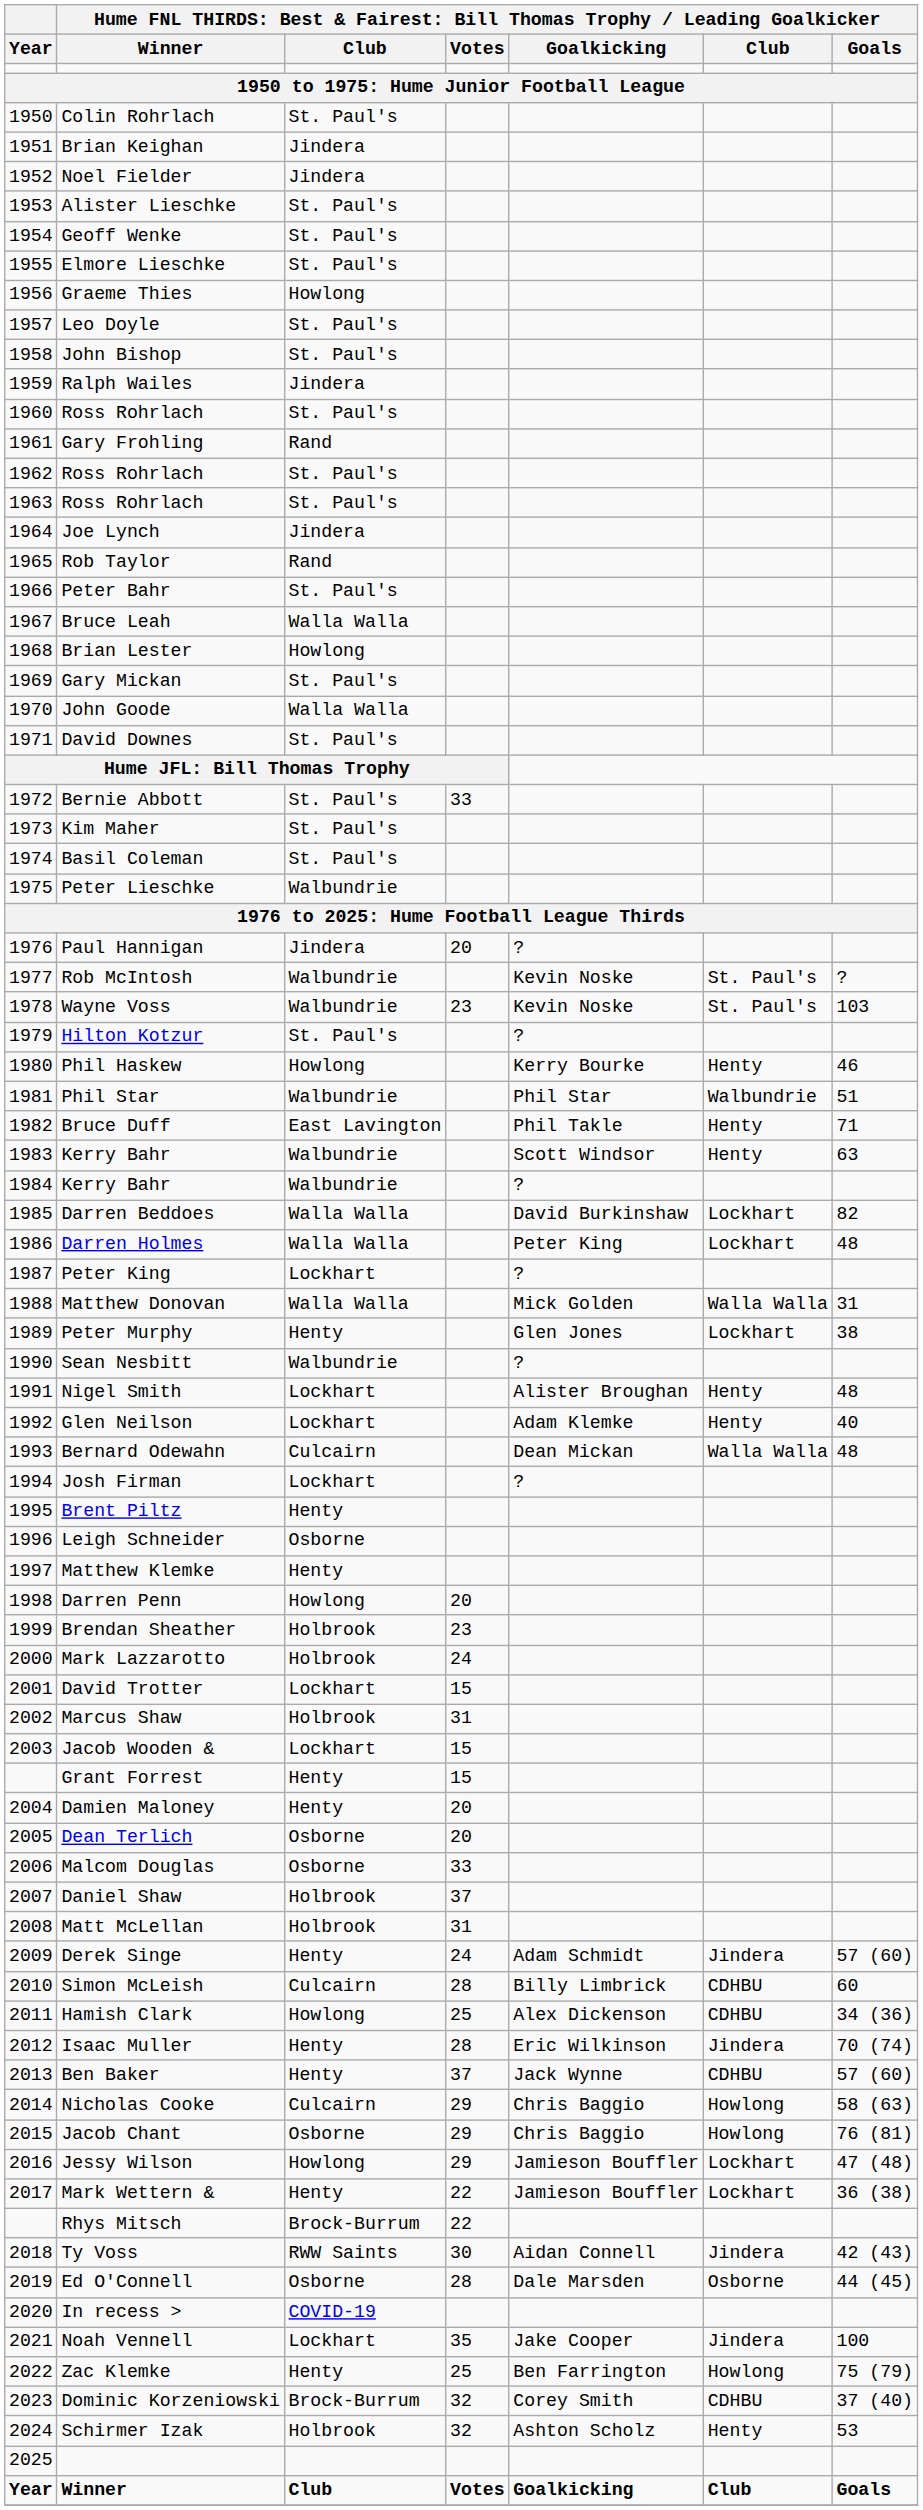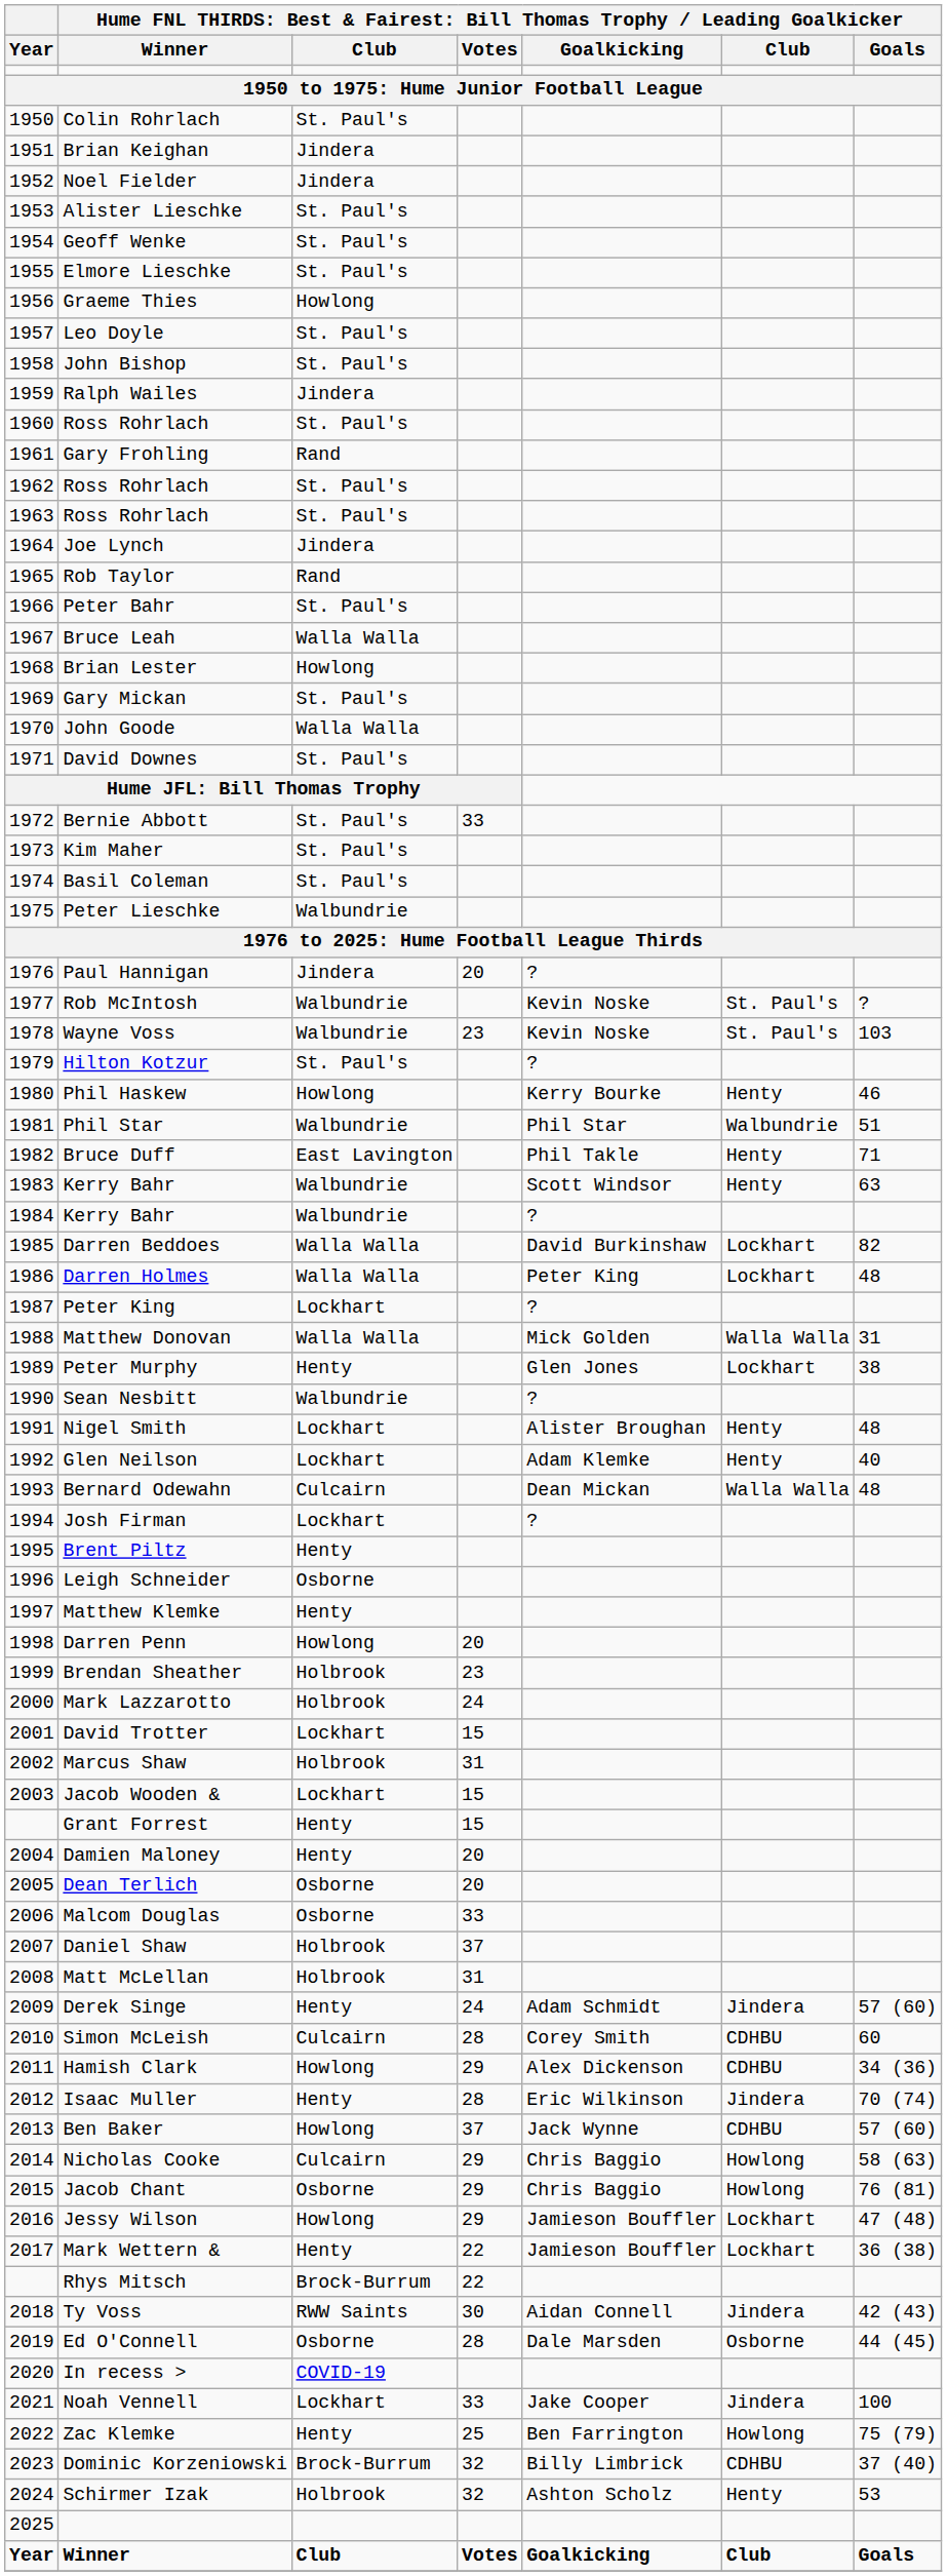 <table class="wikitable collapsible collapsed">
 <tr>
 <th></th>
 <th colspan=9>Hume FNL THIRDS: Best & Fairest: Bill Thomas Trophy / Leading Goalkicker</th>
 </tr>
 <tr>
 <th>Year</th>
 <th>Winner</th>
 <th>Club</th>
 <th>Votes</th>
 <th>Goalkicking</th>
 <th>Club</th>
 <th>Goals</th>
 </tr>
 <tr>
 <td></td>
 <td></td>
 <td></td>
 <td></td>
 <td></td>
 <td></td>
 <td></td>
 </tr>
 <tr>
 <th colspan=9>1950 to 1975: Hume Junior Football League</th>
 </tr>
 <tr>
 <td>1950</td>
 <td>Colin Rohrlach</td>
 <td>St. Paul's</td>
 <td></td>
 <td></td>
 <td></td>
 <td></td>
 </tr>
 <tr>
 <td>1951</td>
 <td>Brian Keighan</td>
 <td>Jindera</td>
 <td></td>
 <td></td>
 <td></td>
 <td></td>
 </tr>
 <tr>
 <td>1952</td>
 <td>Noel Fielder</td>
 <td>Jindera</td>
 <td></td>
 <td></td>
 <td></td>
 <td></td>
 </tr>
 <tr>
 <td>1953</td>
 <td>Alister Lieschke</td>
 <td>St. Paul's</td>
 <td></td>
 <td></td>
 <td></td>
 <td></td>
 </tr>
 <tr>
 <td>1954</td>
 <td>Geoff Wenke</td>
 <td>St. Paul's</td>
 <td></td>
 <td></td>
 <td></td>
 <td></td>
 </tr>
 <tr>
 <td>1955</td>
 <td>Elmore Lieschke</td>
 <td>St. Paul's</td>
 <td></td>
 <td></td>
 <td></td>
 <td></td>
 </tr>
 <tr>
 <td>1956</td>
 <td>Graeme Thies</td>
 <td>Howlong</td>
 <td></td>
 <td></td>
 <td></td>
 <td></td>
 </tr>
 <tr>
 <td>1957</td>
 <td>Leo Doyle</td>
 <td>St. Paul's</td>
 <td></td>
 <td></td>
 <td></td>
 <td></td>
 </tr>
 <tr>
 <td>1958</td>
 <td>John Bishop</td>
 <td>St. Paul's</td>
 <td></td>
 <td></td>
 <td></td>
 <td></td>
 </tr>
 <tr>
 <td>1959</td>
 <td>Ralph Wailes</td>
 <td>Jindera</td>
 <td></td>
 <td></td>
 <td></td>
 <td></td>
 </tr>
 <tr>
 <td>1960</td>
 <td>Ross Rohrlach</td>
 <td>St. Paul's</td>
 <td></td>
 <td></td>
 <td></td>
 <td></td>
 </tr>
 <tr>
 <td>1961</td>
 <td>Gary Frohling</td>
 <td>Rand</td>
 <td></td>
 <td></td>
 <td></td>
 <td></td>
 </tr>
 <tr>
 <td>1962</td>
 <td>Ross Rohrlach</td>
 <td>St. Paul's</td>
 <td></td>
 <td></td>
 <td></td>
 <td></td>
 </tr>
 <tr>
 <td>1963</td>
 <td>Ross Rohrlach</td>
 <td>St. Paul's</td>
 <td></td>
 <td></td>
 <td></td>
 <td></td>
 </tr>
 <tr>
 <td>1964</td>
 <td>Joe Lynch</td>
 <td>Jindera</td>
 <td></td>
 <td></td>
 <td></td>
 <td></td>
 </tr>
 <tr>
 <td>1965</td>
 <td>Rob Taylor</td>
 <td>Rand</td>
 <td></td>
 <td></td>
 <td></td>
 <td></td>
 </tr>
 <tr>
 <td>1966</td>
 <td>Peter Bahr</td>
 <td>St. Paul's</td>
 <td></td>
 <td></td>
 <td></td>
 <td></td>
 </tr>
 <tr>
 <td>1967</td>
 <td>Bruce Leah</td>
 <td>Walla Walla</td>
 <td></td>
 <td></td>
 <td></td>
 <td></td>
 </tr>
 <tr>
 <td>1968</td>
 <td>Brian Lester</td>
 <td>Howlong</td>
 <td></td>
 <td></td>
 <td></td>
 <td></td>
 </tr>
 <tr>
 <td>1969</td>
 <td>Gary Mickan</td>
 <td>St. Paul's</td>
 <td></td>
 <td></td>
 <td></td>
 <td></td>
 </tr>
 <tr>
 <td>1970</td>
 <td>John Goode</td>
 <td>Walla Walla</td>
 <td></td>
 <td></td>
 <td></td>
 <td></td>
 </tr>
 <tr>
 <td>1971</td>
 <td>David Downes</td>
 <td>St. Paul's</td>
 <td></td>
 <td></td>
 <td></td>
 <td></td>
 </tr>
 <tr>
 <th colspan=4>Hume JFL: Bill Thomas Trophy</th>
 </tr>
 <tr>
 <td>1972</td>
 <td>Bernie Abbott</td>
 <td>St. Paul's</td>
 <td>33</td>
 <td></td>
 <td></td>
 <td></td>
 </tr>
 <tr>
 <td>1973</td>
 <td>Kim Maher</td>
 <td>St. Paul's</td>
 <td></td>
 <td></td>
 <td></td>
 <td></td>
 </tr>
 <tr>
 <td>1974</td>
 <td>Basil Coleman</td>
 <td>St. Paul's</td>
 <td></td>
 <td></td>
 <td></td>
 <td></td>
 </tr>
 <tr>
 <td>1975</td>
 <td>Peter Lieschke</td>
 <td>Walbundrie</td>
 <td></td>
 <td></td>
 <td></td>
 <td></td>
 </tr>
 <tr>
 <th colspan=9>1976 to 2025: Hume Football League Thirds</th>
 </tr>
 <tr>
 <td>1976</td>
 <td>Paul Hannigan</td>
 <td>Jindera</td>
 <td>20</td>
 <td>?</td>
 <td></td>
 <td></td>
 </tr>
 <tr>
 <td>1977</td>
 <td>Rob McIntosh</td>
 <td>Walbundrie</td>
 <td></td>
 <td>Kevin Noske</td>
 <td>St. Paul's</td>
 <td>?</td>
 </tr>
 <tr>
 <td>1978</td>
 <td>Wayne Voss</td>
 <td>Walbundrie</td>
 <td>23</td>
 <td>Kevin Noske</td>
 <td>St. Paul's</td>
 <td>103</td>
 </tr>
 <tr>
 <td>1979</td>
 <td><a href='#'>Hilton Kotzur</a></td>
 <td>St. Paul's</td>
 <td></td>
 <td>?</td>
 <td></td>
 <td></td>
 </tr>
 <tr>
 <td>1980</td>
 <td>Phil Haskew</td>
 <td>Howlong</td>
 <td></td>
 <td>Kerry Bourke</td>
 <td>Henty</td>
 <td>46</td>
 </tr>
 <tr>
 <td>1981</td>
 <td>Phil Star</td>
 <td>Walbundrie</td>
 <td></td>
 <td>Phil Star</td>
 <td>Walbundrie</td>
 <td>51</td>
 </tr>
 <tr>
 <td>1982</td>
 <td>Bruce Duff</td>
 <td>East Lavington</td>
 <td></td>
 <td>Phil Takle</td>
 <td>Henty</td>
 <td>71</td>
 </tr>
 <tr>
 <td>1983</td>
 <td>Kerry Bahr</td>
 <td>Walbundrie</td>
 <td></td>
 <td>Scott Windsor</td>
 <td>Henty</td>
 <td>63</td>
 </tr>
 <tr>
 <td>1984</td>
 <td>Kerry Bahr</td>
 <td>Walbundrie</td>
 <td></td>
 <td>?</td>
 <td></td>
 <td></td>
 </tr>
 <tr>
 <td>1985</td>
 <td>Darren Beddoes</td>
 <td>Walla Walla</td>
 <td></td>
 <td>David Burkinshaw</td>
 <td>Lockhart</td>
 <td>82</td>
 </tr>
 <tr>
 <td>1986</td>
 <td><a href='#'>Darren Holmes</a></td>
 <td>Walla Walla</td>
 <td></td>
 <td>Peter King</td>
 <td>Lockhart</td>
 <td>48</td>
 </tr>
 <tr>
 <td>1987</td>
 <td>Peter King</td>
 <td>Lockhart</td>
 <td></td>
 <td>?</td>
 <td></td>
 <td></td>
 </tr>
 <tr>
 <td>1988</td>
 <td>Matthew Donovan</td>
 <td>Walla Walla</td>
 <td></td>
 <td>Mick Golden</td>
 <td>Walla Walla</td>
 <td>31</td>
 </tr>
 <tr>
 <td>1989</td>
 <td>Peter Murphy</td>
 <td>Henty</td>
 <td></td>
 <td>Glen Jones</td>
 <td>Lockhart</td>
 <td>38</td>
 </tr>
 <tr>
 <td>1990</td>
 <td>Sean Nesbitt</td>
 <td>Walbundrie</td>
 <td></td>
 <td>?</td>
 <td></td>
 <td></td>
 </tr>
 <tr>
 <td>1991</td>
 <td>Nigel Smith</td>
 <td>Lockhart</td>
 <td></td>
 <td>Alister Broughan</td>
 <td>Henty</td>
 <td>48</td>
 </tr>
 <tr>
 <td>1992</td>
 <td>Glen Neilson</td>
 <td>Lockhart</td>
 <td></td>
 <td>Adam Klemke</td>
 <td>Henty</td>
 <td>40</td>
 </tr>
 <tr>
 <td>1993</td>
 <td>Bernard Odewahn</td>
 <td>Culcairn</td>
 <td></td>
 <td>Dean Mickan</td>
 <td>Walla Walla</td>
 <td>48</td>
 </tr>
 <tr>
 <td>1994</td>
 <td>Josh Firman</td>
 <td>Lockhart</td>
 <td></td>
 <td>?</td>
 <td></td>
 <td></td>
 </tr>
 <tr>
 <td>1995</td>
 <td><a href='#'>Brent Piltz</a></td>
 <td>Henty</td>
 <td></td>
 <td></td>
 <td></td>
 <td></td>
 </tr>
 <tr>
 <td>1996</td>
 <td>Leigh Schneider</td>
 <td>Osborne</td>
 <td></td>
 <td></td>
 <td></td>
 <td></td>
 </tr>
 <tr>
 <td>1997</td>
 <td>Matthew Klemke</td>
 <td>Henty</td>
 <td></td>
 <td></td>
 <td></td>
 <td></td>
 </tr>
 <tr>
 <td>1998</td>
 <td>Darren Penn</td>
 <td>Howlong</td>
 <td>20</td>
 <td></td>
 <td></td>
 <td></td>
 </tr>
 <tr>
 <td>1999</td>
 <td>Brendan Sheather</td>
 <td>Holbrook</td>
 <td>23</td>
 <td></td>
 <td></td>
 <td></td>
 </tr>
 <tr>
 <td>2000</td>
 <td>Mark Lazzarotto</td>
 <td>Holbrook</td>
 <td>24</td>
 <td></td>
 <td></td>
 <td></td>
 </tr>
 <tr>
 <td>2001</td>
 <td>David Trotter</td>
 <td>Lockhart</td>
 <td>15</td>
 <td></td>
 <td></td>
 <td></td>
 </tr>
 <tr>
 <td>2002</td>
 <td>Marcus Shaw</td>
 <td>Holbrook</td>
 <td>31</td>
 <td></td>
 <td></td>
 <td></td>
 </tr>
 <tr>
 <td>2003</td>
 <td>Jacob Wooden &</td>
 <td>Lockhart</td>
 <td>15</td>
 <td></td>
 <td></td>
 <td></td>
 </tr>
 <tr>
 <td></td>
 <td>Grant Forrest</td>
 <td>Henty</td>
 <td>15</td>
 <td></td>
 <td></td>
 <td></td>
 </tr>
 <tr>
 <td>2004</td>
 <td>Damien Maloney</td>
 <td>Henty</td>
 <td>20</td>
 <td></td>
 <td></td>
 <td></td>
 </tr>
 <tr>
 <td>2005</td>
 <td><a href='#'>Dean Terlich</a></td>
 <td>Osborne</td>
 <td>20</td>
 <td></td>
 <td></td>
 <td></td>
 </tr>
 <tr>
 <td>2006</td>
 <td>Malcom Douglas</td>
 <td>Osborne</td>
 <td>33</td>
 <td></td>
 <td></td>
 <td></td>
 </tr>
 <tr>
 <td>2007</td>
 <td>Daniel Shaw</td>
 <td>Holbrook</td>
 <td>37</td>
 <td></td>
 <td></td>
 <td></td>
 </tr>
 <tr>
 <td>2008</td>
 <td>Matt McLellan</td>
 <td>Holbrook</td>
 <td>31</td>
 <td></td>
 <td></td>
 <td></td>
 </tr>
 <tr>
 <td>2009</td>
 <td>Derek Singe</td>
 <td>Henty</td>
 <td>24</td>
 <td>Adam Schmidt</td>
 <td>Jindera</td>
 <td>57 (60)</td>
 </tr>
 <tr>
 <td>2010</td>
 <td>Simon McLeish</td>
 <td>Culcairn</td>
 <td>28</td>
-<td>Billy Limbrick</td>
+<td>Corey Smith</td>
 <td>CDHBU</td>
 <td>60</td>
 </tr>
 <tr>
 <td>2011</td>
 <td>Hamish Clark</td>
 <td>Howlong</td>
-<td>25</td>
+<td>29</td>
 <td>Alex Dickenson</td>
 <td>CDHBU</td>
 <td>34 (36)</td>
 </tr>
 <tr>
 <td>2012</td>
 <td>Isaac Muller</td>
 <td>Henty</td>
 <td>28</td>
 <td>Eric Wilkinson</td>
 <td>Jindera</td>
 <td>70 (74)</td>
 </tr>
 <tr>
 <td>2013</td>
 <td>Ben Baker</td>
-<td>Henty</td>
+<td>Howlong</td>
 <td>37</td>
 <td>Jack Wynne</td>
 <td>CDHBU</td>
 <td>57 (60)</td>
 </tr>
 <tr>
 <td>2014</td>
 <td>Nicholas Cooke</td>
 <td>Culcairn</td>
 <td>29</td>
 <td>Chris Baggio</td>
 <td>Howlong</td>
 <td>58 (63)</td>
 </tr>
 <tr>
 <td>2015</td>
 <td>Jacob Chant</td>
 <td>Osborne</td>
 <td>29</td>
 <td>Chris Baggio</td>
 <td>Howlong</td>
 <td>76 (81)</td>
 </tr>
 <tr>
 <td>2016</td>
 <td>Jessy Wilson</td>
 <td>Howlong</td>
 <td>29</td>
 <td>Jamieson Bouffler</td>
 <td>Lockhart</td>
 <td>47 (48)</td>
 </tr>
 <tr>
 <td>2017</td>
 <td>Mark Wettern &</td>
 <td>Henty</td>
 <td>22</td>
 <td>Jamieson Bouffler</td>
 <td>Lockhart</td>
 <td>36 (38)</td>
 </tr>
 <tr>
 <td></td>
 <td>Rhys Mitsch</td>
 <td>Brock-Burrum</td>
 <td>22</td>
 <td></td>
 <td></td>
 <td></td>
 </tr>
 <tr>
 <td>2018</td>
 <td>Ty Voss</td>
 <td>RWW Saints</td>
 <td>30</td>
 <td>Aidan Connell</td>
 <td>Jindera</td>
 <td>42 (43)</td>
 </tr>
 <tr>
 <td>2019</td>
 <td>Ed O'Connell</td>
 <td>Osborne</td>
 <td>28</td>
 <td>Dale Marsden</td>
 <td>Osborne</td>
 <td>44 (45)</td>
 </tr>
 <tr>
 <td>2020</td>
 <td>In recess ></td>
 <td><a href='#'>COVID-19</a></td>
 <td></td>
 <td></td>
 <td></td>
 <td></td>
 </tr>
 <tr>
 <td>2021</td>
 <td>Noah Vennell</td>
 <td>Lockhart</td>
-<td>35</td>
+<td>33</td>
 <td>Jake Cooper</td>
 <td>Jindera</td>
 <td>100</td>
 </tr>
 <tr>
 <td>2022</td>
 <td>Zac Klemke</td>
 <td>Henty</td>
 <td>25</td>
 <td>Ben Farrington</td>
 <td>Howlong</td>
 <td>75 (79)</td>
 </tr>
 <tr>
 <td>2023</td>
 <td>Dominic Korzeniowski</td>
 <td>Brock-Burrum</td>
 <td>32</td>
-<td>Corey Smith</td>
+<td>Billy Limbrick</td>
 <td>CDHBU</td>
 <td>37 (40)</td>
 </tr>
 <tr>
 <td>2024</td>
 <td>Schirmer Izak</td>
 <td>Holbrook</td>
 <td>32</td>
 <td>Ashton Scholz</td>
 <td>Henty</td>
 <td>53</td>
 </tr>
 <tr>
 <td>2025</td>
 <td></td>
 <td></td>
 <td></td>
 <td></td>
 <td></td>
 <td></td>
 </tr>
 <tr>
 <td><strong>Year</strong></td>
 <td><strong>Winner</strong></td>
 <td><strong>Club</strong></td>
 <td><strong>Votes</strong></td>
 <td><strong>Goalkicking</strong></td>
 <td><strong>Club</strong></td>
 <td><strong>Goals</strong></td>
 </tr>
 <tr>
 </tr>
 </table>
